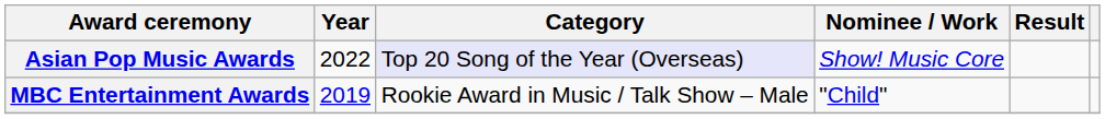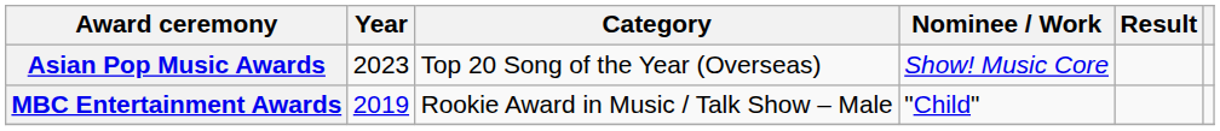 <table class="wikitable sortable plainrowheaders">
 <tr>
 <th scope="col">Award ceremony</th>
 <th scope="col">Year</th>
 <th scope="col">Category</th>
 <th scope="col">Nominee / Work</th>
 <th scope="col">Result</th>
 <th scope="col" class="unsortable"></th>
 </tr>
 <tr>
 <th scope="row"><a href='#'>Asian Pop Music Awards</a></th>
-<td>2022</td>
-<td style="background: lavender; text-align:left">Top 20 Song of the Year (Overseas)</td>
+<td>2023</td>
+<td style="text-align:left">Top 20 Song of the Year (Overseas)</td>
 <td><em><a href='#'>Show! Music Core</a></em></td>
 <td></td>
 <td style="text-align:center"></td>
 </tr>
 <tr>
 <th scope="row"><a href='#'>MBC Entertainment Awards</a></th>
 <td><a href='#'>2019</a></td>
 <td style="text-align:left">Rookie Award in Music / Talk Show – Male</td>
 <td>"<a href='#'>Child</a>"</td>
 <td></td>
 <td style="text-align:center"></td>
 </tr>
 <tr>
 </tr>
 </table>
